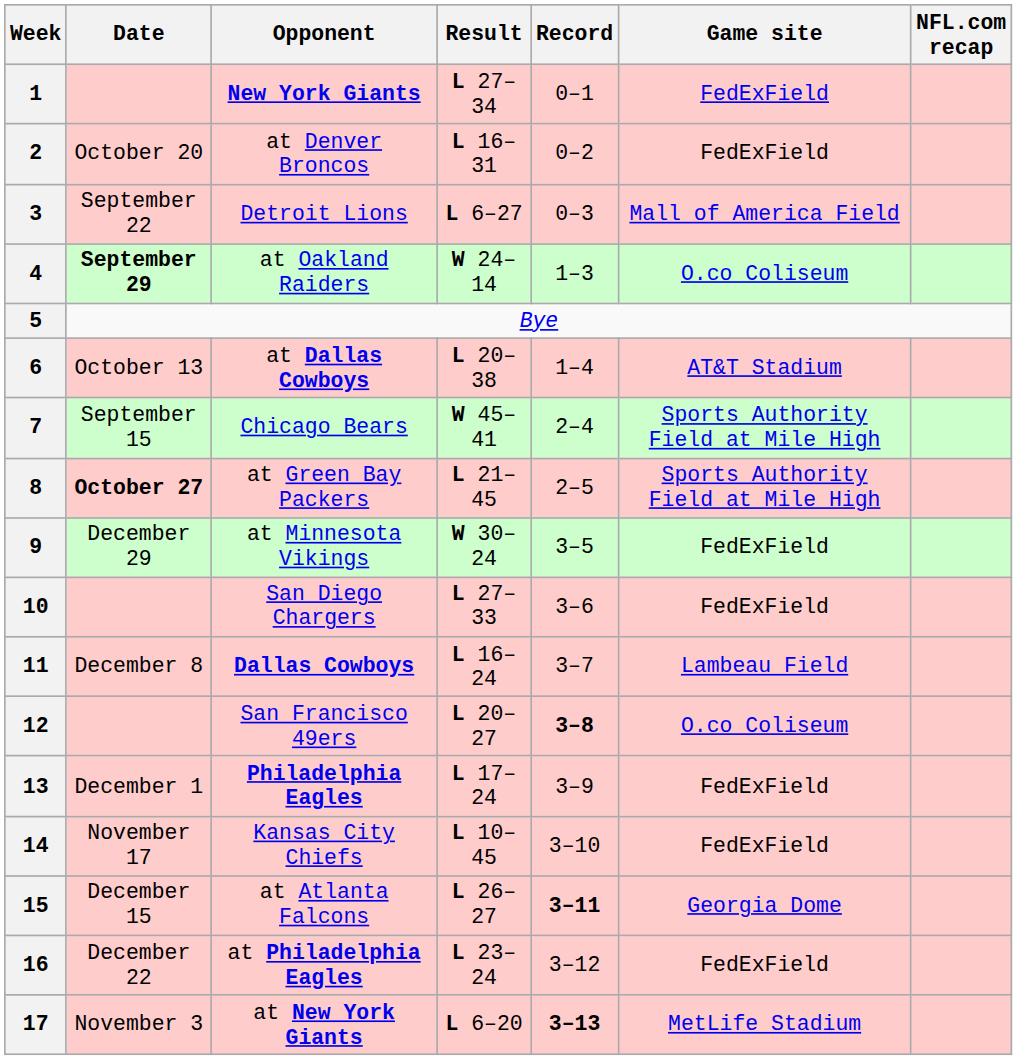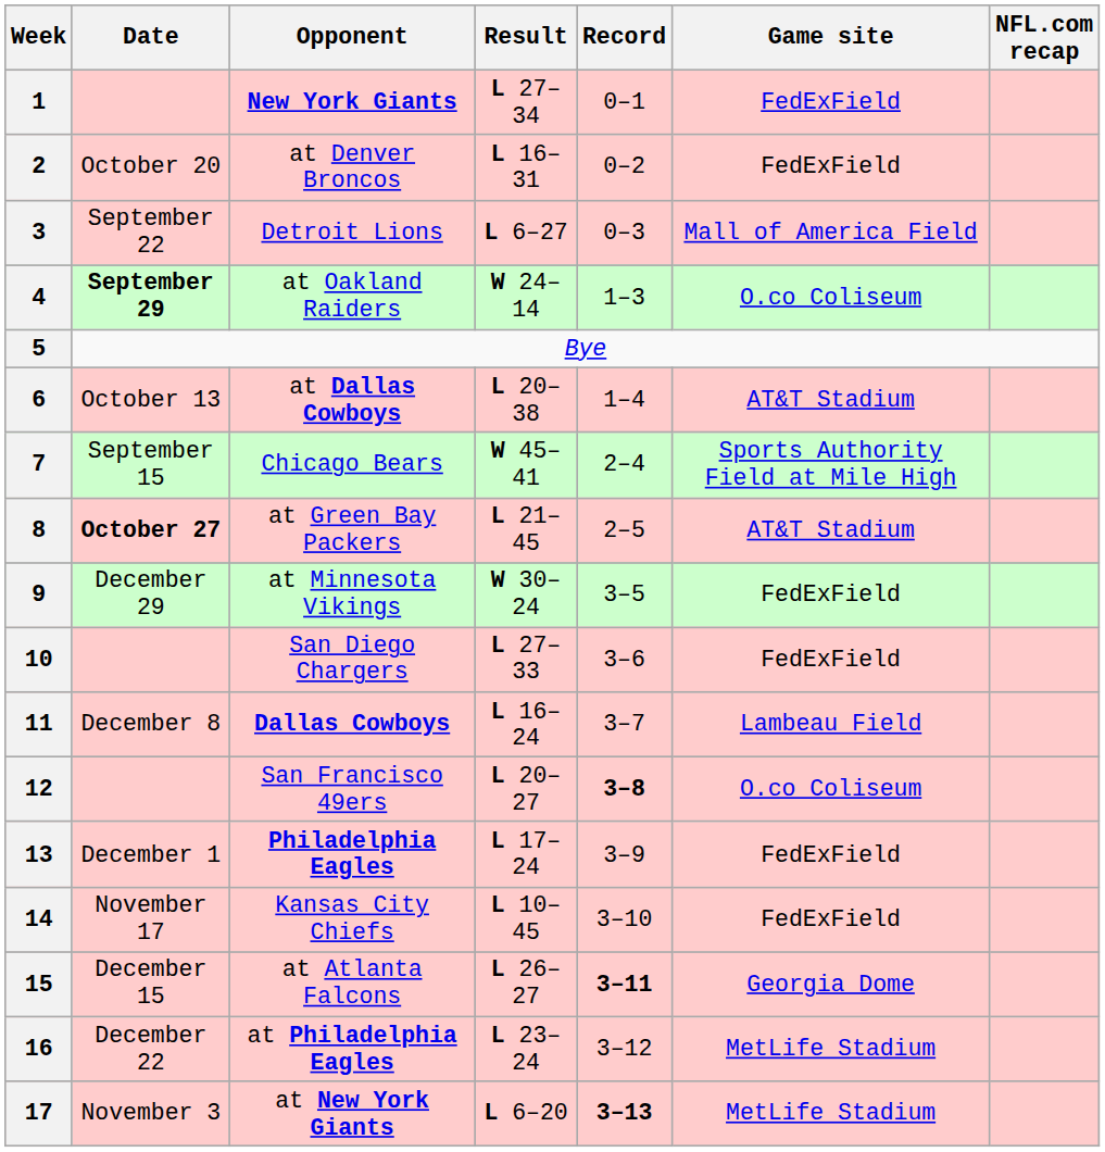 <table class="wikitable" style="text-align:center">
 <tr>
 <th>Week</th>
 <th>Date</th>
 <th>Opponent</th>
 <th>Result</th>
 <th>Record</th>
 <th>Game site</th>
 <th>NFL.com<br>recap</th>
 </tr>
 <tr style="background:#fcc">
 <th>1</th>
 <td></td>
 <td><strong><a href='#'>New York Giants</a></strong></td>
 <td><strong>L</strong> 27–34</td>
 <td>0–1</td>
 <td><a href='#'>FedExField</a></td>
 <td></td>
 </tr>
 <tr style="background:#fcc">
 <th>2</th>
 <td>October 20</td>
 <td>at <a href='#'>Denver Broncos</a></td>
 <td><strong>L</strong> 16–31</td>
 <td>0–2</td>
 <td>FedExField</td>
 <td></td>
 </tr>
 <tr style="background:#fcc">
 <th>3</th>
 <td>September 22</td>
 <td><a href='#'>Detroit Lions</a></td>
 <td><strong>L</strong> 6–27</td>
 <td>0–3</td>
 <td><a href='#'>Mall of America Field</a></td>
 <td></td>
 </tr>
 <tr style="background:#cfc">
 <th>4</th>
 <td><strong>September 29</strong></td>
 <td>at <a href='#'>Oakland Raiders</a></td>
 <td><strong>W</strong> 24–14</td>
 <td>1–3</td>
 <td><a href='#'>O.co Coliseum</a></td>
 <td></td>
 </tr>
 <tr>
 <th>5</th>
 <td colspan="6"><em><a href='#'>Bye</a></em></td>
 </tr>
 <tr style="background:#fcc">
 <th>6</th>
 <td>October 13</td>
 <td>at <strong><a href='#'>Dallas Cowboys</a></strong></td>
 <td><strong>L</strong> 20–38</td>
 <td>1–4</td>
 <td><a href='#'>AT&T Stadium</a></td>
 <td></td>
 </tr>
 <tr style="background:#cfc">
 <th>7</th>
 <td>September 15</td>
 <td><a href='#'>Chicago Bears</a></td>
 <td><strong>W</strong> 45–41</td>
 <td>2–4</td>
 <td><a href='#'>Sports Authority Field at Mile High</a></td>
 <td></td>
 </tr>
 <tr style="background:#fcc">
 <th>8</th>
 <td><strong>October 27</strong></td>
 <td>at <a href='#'>Green Bay Packers</a></td>
 <td><strong>L</strong> 21–45</td>
 <td>2–5</td>
-<td><a href='#'>Sports Authority Field at Mile High</a></td>
+<td><a href='#'>AT&T Stadium</a></td>
 <td></td>
 </tr>
 <tr style="background:#cfc">
 <th>9</th>
 <td>December 29</td>
 <td>at <a href='#'>Minnesota Vikings</a></td>
 <td><strong>W</strong> 30–24 </td>
 <td>3–5</td>
 <td>FedExField</td>
 <td></td>
 </tr>
 <tr style="background:#fcc">
 <th>10</th>
 <td></td>
 <td><a href='#'>San Diego Chargers</a></td>
 <td><strong>L</strong> 27–33</td>
 <td>3–6</td>
 <td>FedExField</td>
 <td></td>
 </tr>
 <tr – style="background:#fcc">
 <th>11</th>
 <td>December 8</td>
 <td><strong><a href='#'>Dallas Cowboys</a></strong></td>
 <td><strong>L</strong> 16–24</td>
 <td>3–7</td>
 <td><a href='#'>Lambeau Field</a></td>
 <td></td>
 </tr>
 <tr style="background:#fcc">
 <th>12</th>
 <td></td>
 <td><a href='#'>San Francisco 49ers</a></td>
 <td><strong>L</strong> 20–27</td>
 <td><strong>3–8</strong></td>
 <td><a href='#'>O.co Coliseum</a></td>
 <td></td>
 </tr>
 <tr style="background:#fcc">
 <th>13</th>
 <td>December 1</td>
 <td><strong><a href='#'>Philadelphia Eagles</a></strong></td>
 <td><strong>L</strong> 17–24</td>
 <td>3–9</td>
 <td>FedExField</td>
 <td></td>
 </tr>
 <tr style="background:#fcc">
 <th>14</th>
 <td>November 17</td>
 <td><a href='#'>Kansas City Chiefs</a></td>
 <td><strong>L</strong> 10–45</td>
 <td>3–10</td>
 <td>FedExField</td>
 <td></td>
 </tr>
 <tr style="background:#fcc">
 <th>15</th>
 <td>December 15</td>
 <td>at <a href='#'>Atlanta Falcons</a></td>
 <td><strong>L</strong> 26–27</td>
 <td><strong>3–11</strong></td>
 <td><a href='#'>Georgia Dome</a></td>
 <td></td>
 </tr>
 <tr style="background:#fcc">
 <th>16</th>
 <td>December 22</td>
 <td>at <strong><a href='#'>Philadelphia Eagles</a></strong></td>
 <td><strong>L</strong> 23–24</td>
 <td>3–12</td>
-<td>FedExField</td>
+<td><a href='#'>MetLife Stadium</a></td>
 <td></td>
 </tr>
 <tr style="background:#fcc">
 <th>17</th>
 <td>November 3</td>
 <td>at <strong><a href='#'>New York Giants</a></strong></td>
 <td><strong>L</strong> 6–20</td>
 <td><strong>3–13</strong></td>
 <td><a href='#'>MetLife Stadium</a></td>
 <td></td>
 </tr>
 </table>
